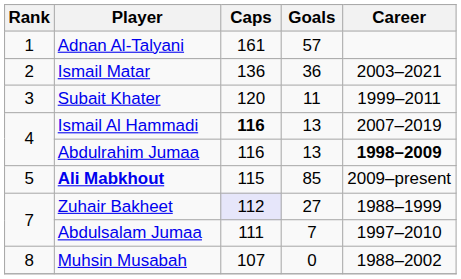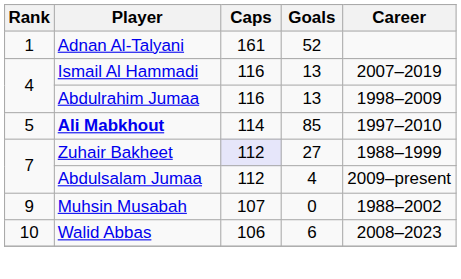 <table class="wikitable sortable" style="text-align: center;">
 <tr>
 <th width=30px>Rank</th>
 <th width=150px>Player</th>
 <th width=50px>Caps</th>
 <th width=50px>Goals</th>
 <th width=100px>Career</th>
 </tr>
 <tr>
 <td>1</td>
 <td align=left><a href='#'>Adnan Al-Talyani</a></td>
 <td>161</td>
-<td>57</td>
+<td>52</td>
 <td></td>
-</tr>
-<tr>
-<td>2</td>
-<td align=left><a href='#'>Ismail Matar</a></td>
-<td>136</td>
-<td>36</td>
-<td>2003–2021</td>
-</tr>
-<tr>
-<td>3</td>
-<td align=left><a href='#'>Subait Khater</a></td>
-<td>120</td>
-<td>11</td>
-<td>1999–2011</td>
 </tr>
 <tr>
 <td rowspan="2">4</td>
 <td align=left><a href='#'>Ismail Al Hammadi</a></td>
-<td><strong>116</strong></td>
+<td>116</td>
 <td>13</td>
 <td>2007–2019</td>
 </tr>
 <tr>
 <td align=left><a href='#'>Abdulrahim Jumaa</a></td>
 <td>116</td>
 <td>13</td>
-<td><strong>1998–2009</strong></td>
+<td>1998–2009</td>
 </tr>
 <tr>
 <td>5</td>
 <td align=left><strong><a href='#'>Ali Mabkhout</a></strong></td>
-<td>115</td>
+<td>114</td>
 <td>85</td>
-<td>2009–present</td>
+<td>1997–2010</td>
 </tr>
 <tr>
 <td rowspan="2">7</td>
 <td align=left><a href='#'>Zuhair Bakheet</a></td>
 <td style="background: lavender;">112</td>
 <td>27</td>
 <td>1988–1999</td>
 </tr>
 <tr>
 <td align=left><a href='#'>Abdulsalam Jumaa</a></td>
-<td>111</td>
-<td>7</td>
-<td>1997–2010</td>
+<td>112</td>
+<td>4</td>
+<td>2009–present</td>
 </tr>
 <tr>
-<td>8</td>
+<td>9</td>
 <td align=left><a href='#'>Muhsin Musabah</a></td>
 <td>107</td>
 <td>0</td>
 <td>1988–2002</td>
 </tr>
 <tr>
+<td>10</td>
+<td align=left><a href='#'>Walid Abbas</a></td>
+<td>106</td>
+<td>6</td>
+<td>2008–2023</td>
+</tr>
+<tr>
 </tr>
 </table>
